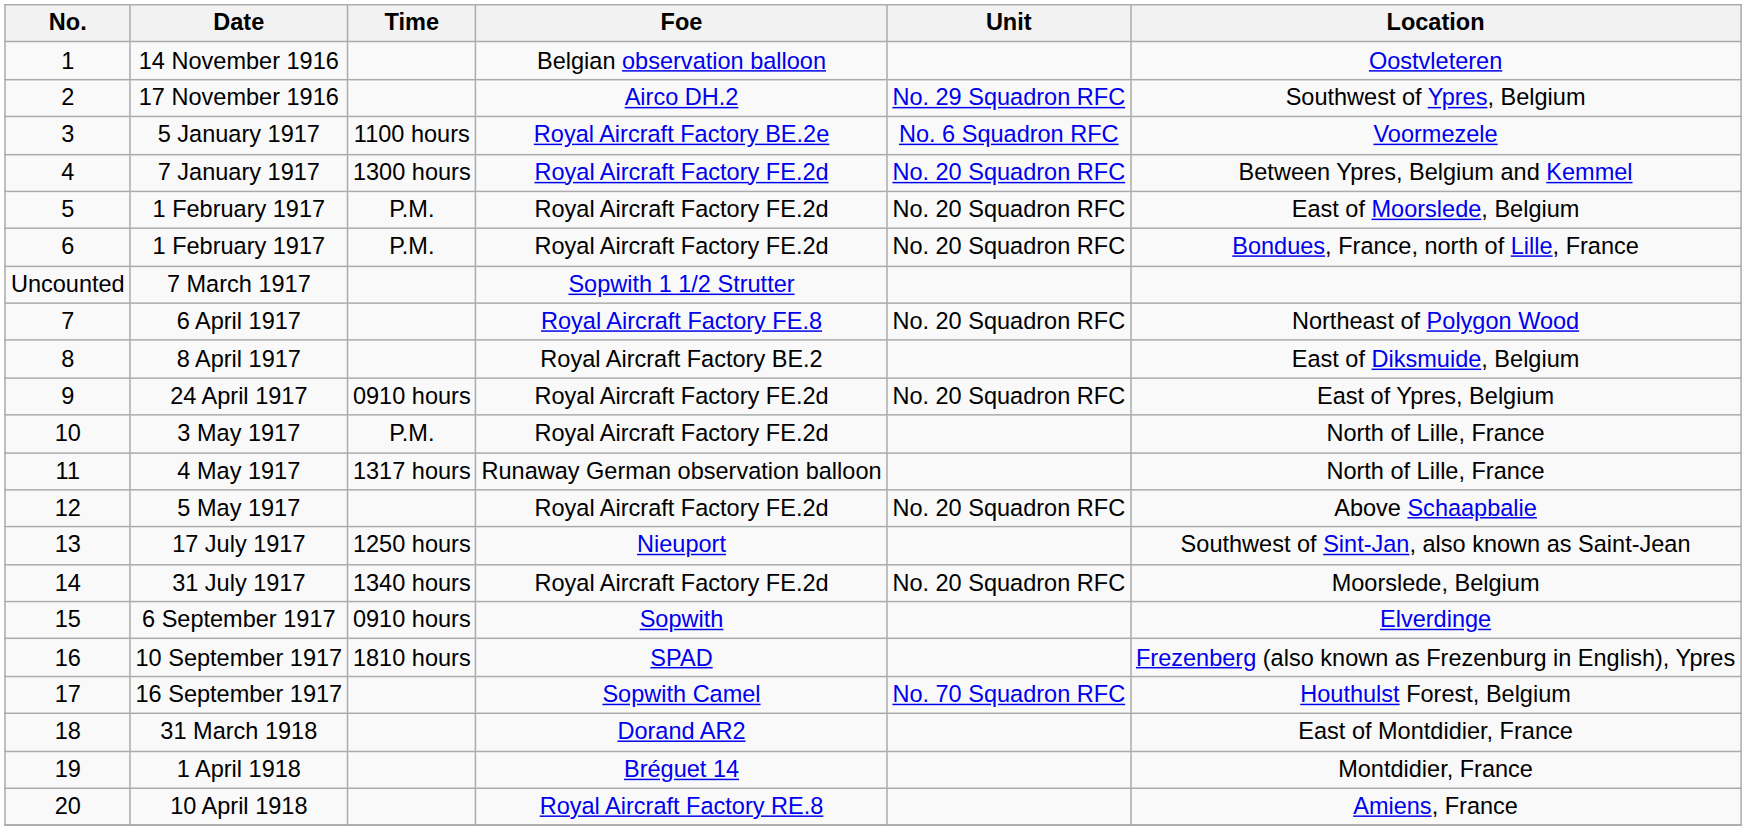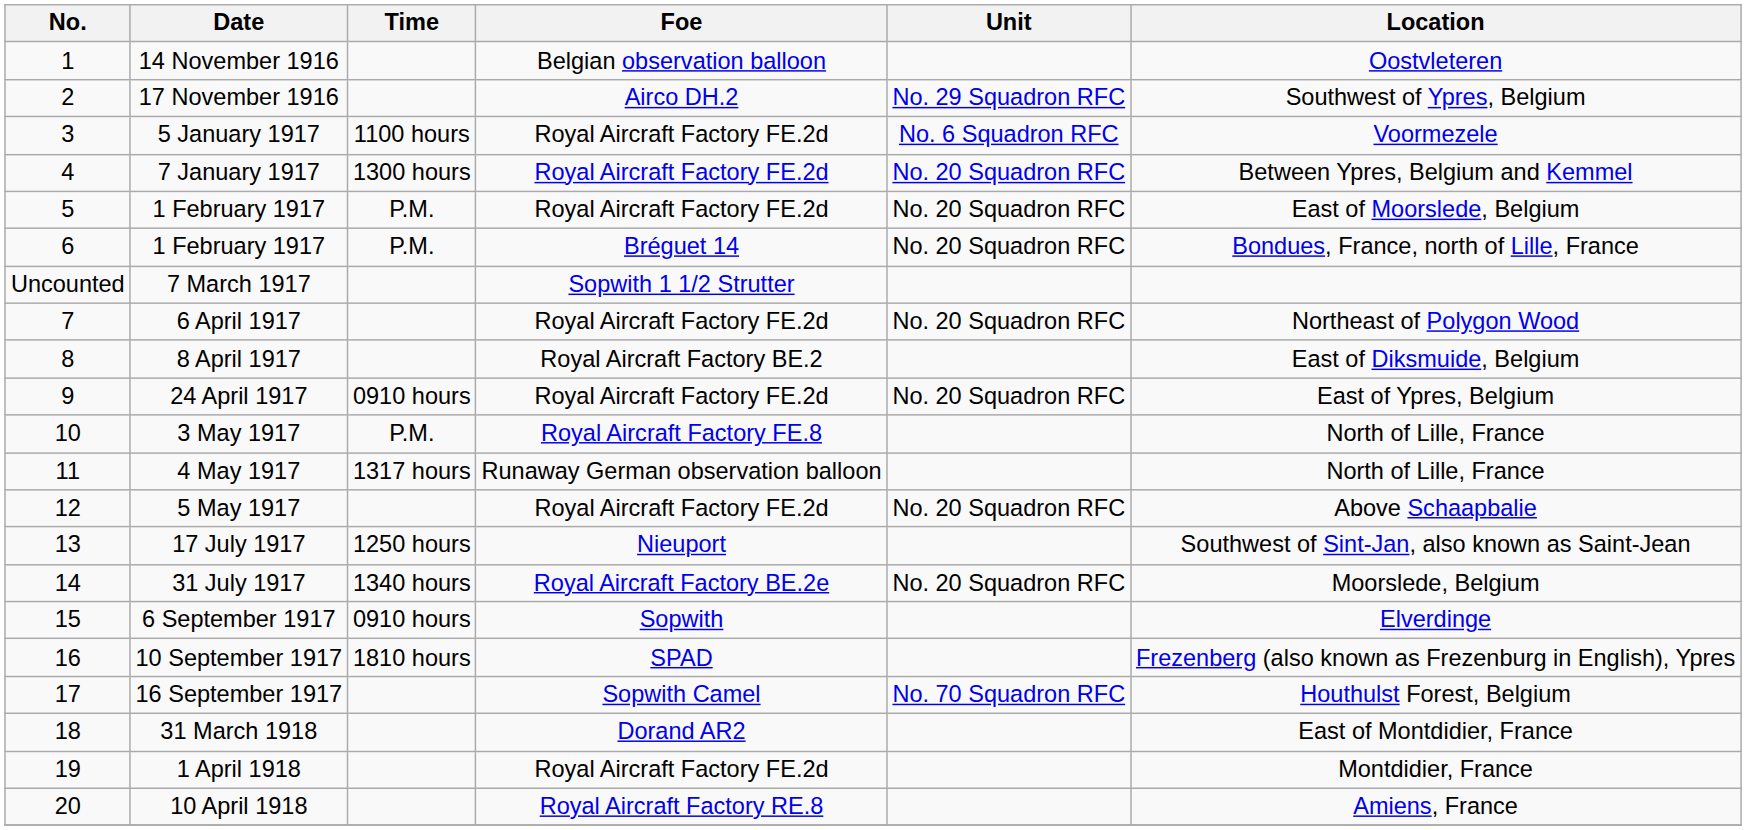 <table class="wikitable" border="1" style="margin: 1em auto 1em auto">
 <tr>
 <th>No.</th>
 <th>Date</th>
 <th>Time</th>
 <th>Foe</th>
 <th>Unit</th>
 <th>Location</th>
 </tr>
 <tr>
 <td align="center">1</td>
 <td align="center">14 November 1916</td>
 <td align="center"></td>
 <td align="center">Belgian <a href='#'>observation balloon</a></td>
 <td align="center"></td>
 <td align="center"><a href='#'>Oostvleteren</a></td>
 </tr>
 <tr>
 <td align="center">2</td>
 <td align="center">17 November 1916</td>
 <td align="center"></td>
 <td align="center"><a href='#'>Airco DH.2</a></td>
 <td align="center"><a href='#'>No. 29 Squadron RFC</a></td>
 <td align="center">Southwest of <a href='#'>Ypres</a>, Belgium</td>
 </tr>
 <tr>
 <td align="center">3</td>
 <td align="center">5 January 1917</td>
 <td align="center">1100 hours</td>
-<td align="center"><a href='#'>Royal Aircraft Factory BE.2e</a></td>
+<td align="center">Royal Aircraft Factory FE.2d</td>
 <td align="center"><a href='#'>No. 6 Squadron RFC</a></td>
 <td align="center"><a href='#'>Voormezele</a></td>
 </tr>
 <tr>
 <td align="center">4</td>
 <td align="center">7 January 1917</td>
 <td align="center">1300 hours</td>
 <td align="center"><a href='#'>Royal Aircraft Factory FE.2d</a></td>
 <td align="center"><a href='#'>No. 20 Squadron RFC</a></td>
 <td align="center">Between Ypres, Belgium and <a href='#'>Kemmel</a></td>
 </tr>
 <tr>
 <td align="center">5</td>
 <td align="center">1 February 1917</td>
 <td align="center">P.M.</td>
 <td align="center">Royal Aircraft Factory FE.2d</td>
 <td align="center">No. 20 Squadron RFC</td>
 <td align="center">East of <a href='#'>Moorslede</a>, Belgium</td>
 </tr>
 <tr>
 <td align="center">6</td>
 <td align="center">1 February 1917</td>
 <td align="center">P.M.</td>
-<td align="center">Royal Aircraft Factory FE.2d</td>
+<td align="center"><a href='#'>Bréguet 14</a></td>
 <td align="center">No. 20 Squadron RFC</td>
 <td align="center"><a href='#'>Bondues</a>, France, north of <a href='#'>Lille</a>, France</td>
 </tr>
 <tr>
 <td align="center">Uncounted</td>
 <td align="center">7 March 1917</td>
 <td align="center"></td>
 <td align="center"><a href='#'>Sopwith 1 1/2 Strutter</a></td>
 <td align="center"></td>
 <td align="center"></td>
 </tr>
 <tr>
 <td align="center">7</td>
 <td align="center">6 April 1917</td>
 <td align="center"></td>
-<td align="center"><a href='#'>Royal Aircraft Factory FE.8</a></td>
+<td align="center">Royal Aircraft Factory FE.2d</td>
 <td align="center">No. 20 Squadron RFC</td>
 <td align="center">Northeast of <a href='#'>Polygon Wood</a></td>
 </tr>
 <tr>
 <td align="center">8</td>
 <td align="center">8 April 1917</td>
 <td align="center"></td>
 <td align="center">Royal Aircraft Factory BE.2</td>
 <td align="center"></td>
 <td align="center">East of <a href='#'>Diksmuide</a>, Belgium</td>
 </tr>
 <tr>
 <td align="center">9</td>
 <td align="center">24 April 1917</td>
 <td align="center">0910 hours</td>
 <td align="center">Royal Aircraft Factory FE.2d</td>
 <td align="center">No. 20 Squadron RFC</td>
 <td align="center">East of Ypres, Belgium</td>
 </tr>
 <tr>
 <td align="center">10</td>
 <td align="center">3 May 1917</td>
 <td align="center">P.M.</td>
-<td align="center">Royal Aircraft Factory FE.2d</td>
+<td align="center"><a href='#'>Royal Aircraft Factory FE.8</a></td>
 <td align="center"></td>
 <td align="center">North of Lille, France</td>
 </tr>
 <tr>
 <td align="center">11</td>
 <td align="center">4 May 1917</td>
 <td align="center">1317 hours</td>
 <td align="center">Runaway German observation balloon</td>
 <td align="center"></td>
 <td align="center">North of Lille, France</td>
 </tr>
 <tr>
 <td align="center">12</td>
 <td align="center">5 May 1917</td>
 <td align="center"></td>
 <td align="center">Royal Aircraft Factory FE.2d</td>
 <td align="center">No. 20 Squadron RFC</td>
 <td align="center">Above <a href='#'>Schaapbalie</a></td>
 </tr>
 <tr>
 <td align="center">13</td>
 <td align="center">17 July 1917</td>
 <td align="center">1250 hours</td>
 <td align="center"><a href='#'>Nieuport</a></td>
 <td align="center"></td>
 <td align="center">Southwest of <a href='#'>Sint-Jan</a>, also known as Saint-Jean</td>
 </tr>
 <tr>
 <td align="center">14</td>
 <td align="center">31 July 1917</td>
 <td align="center">1340 hours</td>
-<td align="center">Royal Aircraft Factory FE.2d</td>
+<td align="center"><a href='#'>Royal Aircraft Factory BE.2e</a></td>
 <td align="center">No. 20 Squadron RFC</td>
 <td align="center">Moorslede, Belgium</td>
 </tr>
 <tr>
 <td align="center">15</td>
 <td align="center">6 September 1917</td>
 <td align="center">0910 hours</td>
 <td align="center"><a href='#'>Sopwith</a></td>
 <td align="center"></td>
 <td align="center"><a href='#'>Elverdinge</a></td>
 </tr>
 <tr>
 <td align="center">16</td>
 <td align="center">10 September 1917</td>
 <td align="center">1810 hours</td>
 <td align="center"><a href='#'>SPAD</a></td>
 <td align="center"></td>
 <td align="center"><a href='#'>Frezenberg</a> (also known as Frezenburg in English), Ypres</td>
 </tr>
 <tr>
 <td align="center">17</td>
 <td align="center">16 September 1917</td>
 <td align="center"></td>
 <td align="center"><a href='#'>Sopwith Camel</a></td>
 <td align="center"><a href='#'>No. 70 Squadron RFC</a></td>
 <td align="center"><a href='#'>Houthulst</a> Forest, Belgium</td>
 </tr>
 <tr>
 <td align="center">18</td>
 <td align="center">31 March 1918</td>
 <td align="center"></td>
 <td align="center"><a href='#'>Dorand AR2</a></td>
 <td align="center"></td>
 <td align="center">East of Montdidier, France</td>
 </tr>
 <tr>
 <td align="center">19</td>
 <td align="center">1 April 1918</td>
 <td align="center"></td>
-<td align="center"><a href='#'>Bréguet 14</a></td>
+<td align="center">Royal Aircraft Factory FE.2d</td>
 <td align="center"></td>
 <td align="center">Montdidier, France</td>
 </tr>
 <tr>
 <td align="center">20</td>
 <td align="center">10 April 1918</td>
 <td align="center"></td>
 <td align="center"><a href='#'>Royal Aircraft Factory RE.8</a></td>
 <td align="center"></td>
 <td align="center"><a href='#'>Amiens</a>, France</td>
 </tr>
 <tr }>
 </tr>
 </table>
